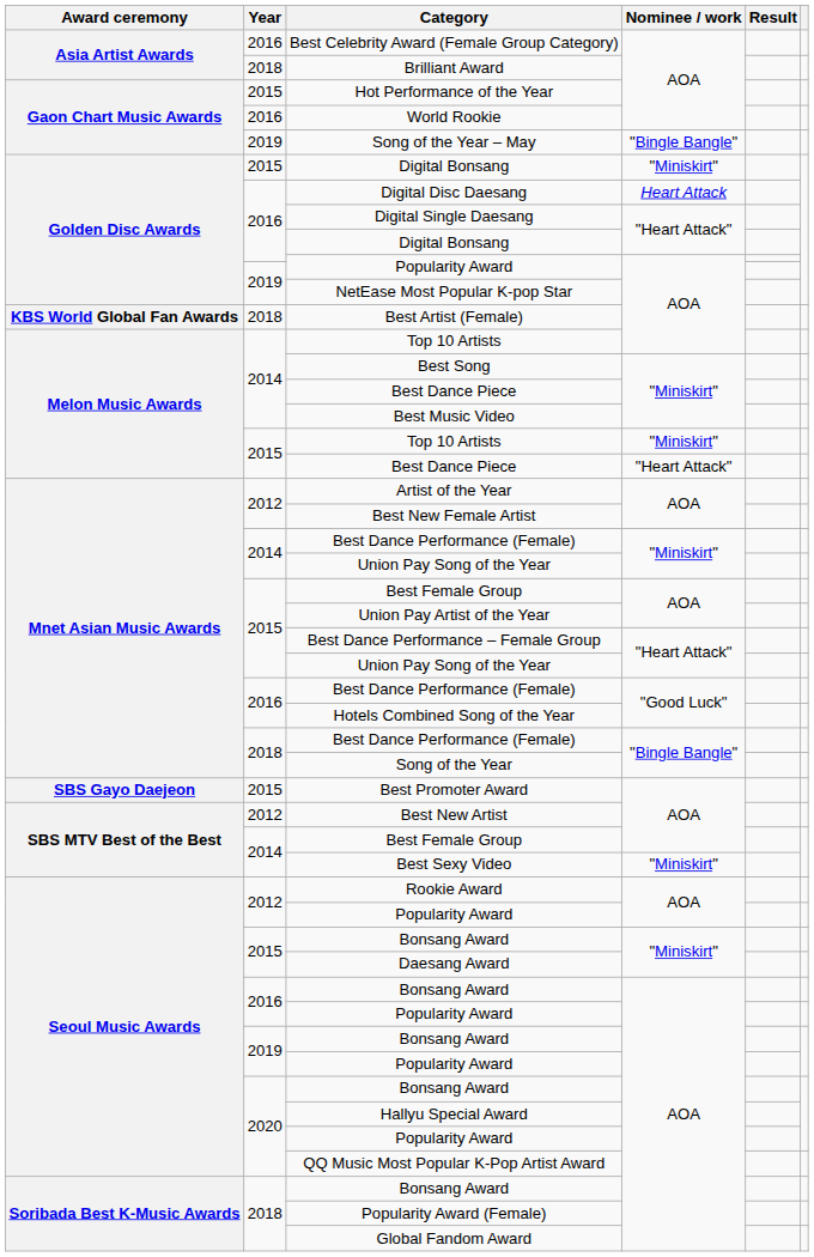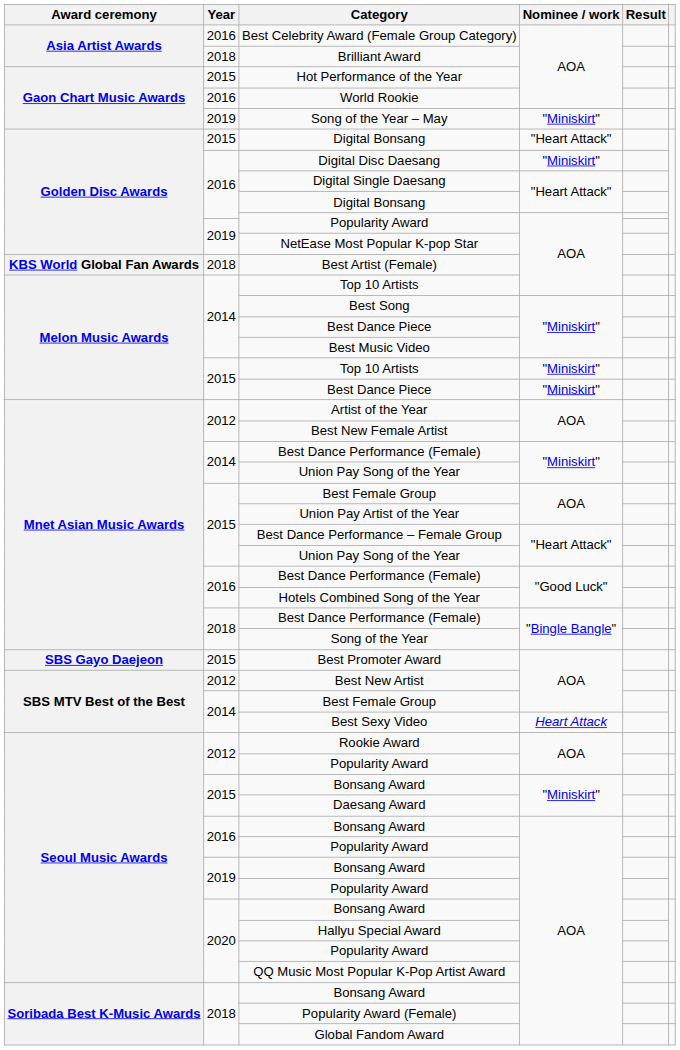 <table class="wikitable sortable plainrowheaders" style="text-align:center;">
 <tr>
 <th scope="col">Award ceremony</th>
 <th scope="col">Year</th>
 <th scope="col">Category</th>
 <th scope="col">Nominee / work</th>
 <th scope="col">Result</th>
 <th scope="col" class="unsortable"></th>
 </tr>
 <tr>
 <th scope="row" rowspan="2"><a href='#'>Asia Artist Awards</a></th>
 <td>2016</td>
 <td>Best Celebrity Award (Female Group Category)</td>
 <td rowspan="4">AOA</td>
 <td></td>
 <td></td>
 </tr>
 <tr>
 <td>2018</td>
 <td>Brilliant Award</td>
 <td></td>
 <td></td>
 </tr>
 <tr>
 <th scope="row" rowspan="3"><a href='#'>Gaon Chart Music Awards</a></th>
 <td>2015</td>
 <td>Hot Performance of the Year</td>
 <td></td>
 <td></td>
 </tr>
 <tr>
 <td>2016</td>
 <td>World Rookie</td>
 <td></td>
 <td></td>
 </tr>
 <tr>
 <td>2019</td>
 <td>Song of the Year – May</td>
-<td>"<a href='#'>Bingle Bangle</a>"</td>
+<td>"<a href='#'>Miniskirt</a>"</td>
 <td></td>
 <td></td>
 </tr>
 <tr>
 <th scope="row" rowspan="7"><a href='#'>Golden Disc Awards</a></th>
 <td>2015</td>
 <td>Digital Bonsang</td>
-<td>"<a href='#'>Miniskirt</a>"</td>
+<td>"Heart Attack"</td>
 <td></td>
 <td rowspan="7"></td>
 </tr>
 <tr>
 <td rowspan="4">2016</td>
 <td>Digital Disc Daesang</td>
-<td><em><a href='#'>Heart Attack</a></em></td>
+<td>"<a href='#'>Miniskirt</a>"</td>
 <td></td>
 </tr>
 <tr>
 <td>Digital Single Daesang</td>
 <td rowspan="2">"Heart Attack"</td>
 <td></td>
 </tr>
 <tr>
 <td>Digital Bonsang</td>
 <td></td>
 </tr>
 <tr>
 <td rowspan="2">Popularity Award</td>
 <td rowspan="5">AOA</td>
 <td></td>
 </tr>
 <tr>
 <td rowspan="2">2019</td>
 <td></td>
 </tr>
 <tr>
 <td>NetEase Most Popular K-pop Star</td>
 <td></td>
 </tr>
 <tr>
 <th scope="row"><a href='#'>KBS World</a> Global Fan Awards</th>
 <td>2018</td>
 <td>Best Artist (Female)</td>
 <td></td>
 <td></td>
 </tr>
 <tr>
 <th scope="row" rowspan="6"><a href='#'>Melon Music Awards</a></th>
 <td rowspan="4">2014</td>
 <td>Top 10 Artists</td>
 <td></td>
 <td></td>
 </tr>
 <tr>
 <td>Best Song</td>
 <td rowspan="3">"<a href='#'>Miniskirt</a>"</td>
 <td></td>
 <td></td>
 </tr>
 <tr>
 <td>Best Dance Piece</td>
 <td></td>
 <td></td>
 </tr>
 <tr>
 <td>Best Music Video</td>
 <td></td>
 <td></td>
 </tr>
 <tr>
 <td rowspan="2">2015</td>
 <td>Top 10 Artists</td>
 <td>"<a href='#'>Miniskirt</a>"</td>
 <td></td>
 <td></td>
 </tr>
 <tr>
 <td>Best Dance Piece</td>
-<td>"Heart Attack"</td>
+<td>"<a href='#'>Miniskirt</a>"</td>
 <td></td>
 <td></td>
 </tr>
 <tr>
 <th scope="row" rowspan="12"><a href='#'>Mnet Asian Music Awards</a></th>
 <td rowspan="2">2012</td>
 <td>Artist of the Year</td>
 <td rowspan="2">AOA</td>
 <td></td>
 <td></td>
 </tr>
 <tr>
 <td>Best New Female Artist</td>
 <td></td>
 <td></td>
 </tr>
 <tr>
 <td rowspan="2">2014</td>
 <td>Best Dance Performance (Female)</td>
 <td rowspan="2">"<a href='#'>Miniskirt</a>"</td>
 <td></td>
 <td></td>
 </tr>
 <tr>
 <td>Union Pay Song of the Year</td>
 <td></td>
 <td></td>
 </tr>
 <tr>
 <td rowspan="4">2015</td>
 <td>Best Female Group</td>
 <td rowspan="2">AOA</td>
 <td></td>
 <td></td>
 </tr>
 <tr>
 <td>Union Pay Artist of the Year</td>
 <td></td>
 <td></td>
 </tr>
 <tr>
 <td>Best Dance Performance – Female Group</td>
 <td rowspan="2">"Heart Attack"</td>
 <td></td>
 <td></td>
 </tr>
 <tr>
 <td>Union Pay Song of the Year</td>
 <td></td>
 <td></td>
 </tr>
 <tr>
 <td rowspan="2">2016</td>
 <td>Best Dance Performance (Female)</td>
 <td rowspan="2">"Good Luck"</td>
 <td></td>
 <td></td>
 </tr>
 <tr>
 <td>Hotels Combined Song of the Year</td>
 <td></td>
 <td></td>
 </tr>
 <tr>
 <td rowspan="2">2018</td>
 <td>Best Dance Performance (Female)</td>
 <td rowspan="2">"<a href='#'>Bingle Bangle</a>"</td>
 <td></td>
 <td></td>
 </tr>
 <tr>
 <td>Song of the Year</td>
 <td></td>
 <td></td>
 </tr>
 <tr>
 <th scope="row"><a href='#'>SBS Gayo Daejeon</a></th>
 <td>2015</td>
 <td>Best Promoter Award</td>
 <td rowspan="3">AOA</td>
 <td></td>
 <td></td>
 </tr>
 <tr>
 <th scope="row" rowspan="3">SBS MTV Best of the Best</th>
 <td>2012</td>
 <td>Best New Artist</td>
 <td></td>
 <td></td>
 </tr>
 <tr>
 <td rowspan="2">2014</td>
 <td>Best Female Group</td>
 <td></td>
 <td rowspan="2"></td>
 </tr>
 <tr>
 <td>Best Sexy Video</td>
-<td>"<a href='#'>Miniskirt</a>"</td>
+<td><em><a href='#'>Heart Attack</a></em></td>
 <td></td>
 </tr>
 <tr>
 <th scope="row" rowspan="12"><a href='#'>Seoul Music Awards</a></th>
 <td rowspan="2">2012</td>
 <td>Rookie Award</td>
 <td rowspan="2">AOA</td>
 <td></td>
 <td></td>
 </tr>
 <tr>
 <td>Popularity Award</td>
 <td></td>
 <td></td>
 </tr>
 <tr>
 <td rowspan="2">2015</td>
 <td>Bonsang Award</td>
 <td rowspan="2">"<a href='#'>Miniskirt</a>"</td>
 <td></td>
 <td></td>
 </tr>
 <tr>
 <td>Daesang Award</td>
 <td></td>
 <td></td>
 </tr>
 <tr>
 <td rowspan="2">2016</td>
 <td>Bonsang Award</td>
 <td rowspan="11">AOA</td>
 <td></td>
 <td></td>
 </tr>
 <tr>
 <td>Popularity Award</td>
 <td></td>
 <td></td>
 </tr>
 <tr>
 <td rowspan="2">2019</td>
 <td>Bonsang Award</td>
 <td></td>
 <td rowspan="2"></td>
 </tr>
 <tr>
 <td>Popularity Award</td>
 <td></td>
 </tr>
 <tr>
 <td rowspan = "4">2020</td>
 <td>Bonsang Award</td>
 <td></td>
 <td rowspan="3"></td>
 </tr>
 <tr>
 <td>Hallyu Special Award</td>
 <td></td>
 </tr>
 <tr>
 <td>Popularity Award</td>
 <td></td>
 </tr>
 <tr>
 <td>QQ Music Most Popular K-Pop Artist Award</td>
 <td></td>
 <td></td>
 </tr>
 <tr>
 <th scope="row" rowspan="3"><a href='#'>Soribada Best K-Music Awards</a></th>
 <td rowspan="3">2018</td>
 <td>Bonsang Award</td>
 <td></td>
 <td></td>
 </tr>
 <tr>
 <td>Popularity Award (Female)</td>
 <td></td>
 <td></td>
 </tr>
 <tr>
 <td>Global Fandom Award</td>
 <td></td>
 <td></td>
 </tr>
 </table>
